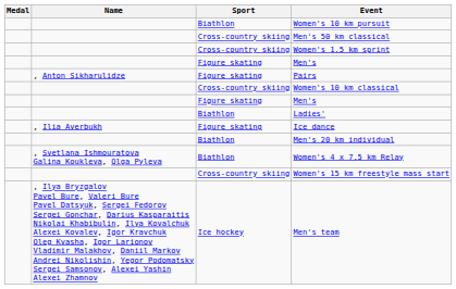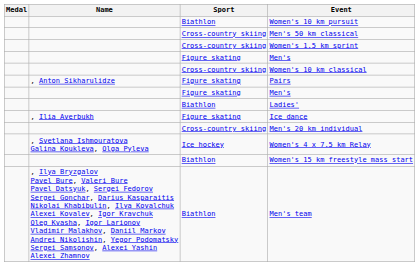 <table class="wikitable sortable" style="font-size:90%">
 <tr>
 <th>Medal</th>
 <th>Name</th>
 <th>Sport</th>
 <th>Event</th>
 </tr>
 <tr>
 <td></td>
 <td></td>
 <td><a href='#'>Biathlon</a></td>
 <td><a href='#'>Women's 10 km pursuit</a></td>
 </tr>
 <tr>
 <td></td>
 <td></td>
 <td><a href='#'>Cross-country skiing</a></td>
 <td><a href='#'>Men's 50 km classical</a></td>
 </tr>
 <tr>
 <td></td>
 <td></td>
 <td><a href='#'>Cross-country skiing</a></td>
 <td><a href='#'>Women's 1.5 km sprint</a></td>
 </tr>
 <tr>
 <td></td>
 <td></td>
 <td><a href='#'>Figure skating</a></td>
 <td><a href='#'>Men's</a></td>
 </tr>
 <tr>
 <td></td>
+<td></td>
+<td><a href='#'>Cross-country skiing</a></td>
+<td><a href='#'>Women's 10 km classical</a></td>
+</tr>
+<tr>
+<td></td>
 <td>, <a href='#'>Anton Sikharulidze</a></td>
 <td><a href='#'>Figure skating</a></td>
 <td><a href='#'>Pairs</a></td>
-</tr>
-<tr>
-<td></td>
-<td></td>
-<td><a href='#'>Cross-country skiing</a></td>
-<td><a href='#'>Women's 10 km classical</a></td>
 </tr>
 <tr>
 <td></td>
 <td></td>
 <td><a href='#'>Figure skating</a></td>
 <td><a href='#'>Men's</a></td>
 </tr>
 <tr>
 <td></td>
 <td></td>
 <td><a href='#'>Biathlon</a></td>
 <td><a href='#'>Ladies'</a></td>
 </tr>
 <tr>
 <td></td>
 <td>, <a href='#'>Ilia Averbukh</a></td>
 <td><a href='#'>Figure skating</a></td>
 <td><a href='#'>Ice dance</a></td>
 </tr>
 <tr>
 <td></td>
 <td></td>
-<td><a href='#'>Biathlon</a></td>
+<td><a href='#'>Cross-country skiing</a></td>
 <td><a href='#'>Men's 20 km individual</a></td>
 </tr>
 <tr>
 <td></td>
 <td>, <a href='#'>Svetlana Ishmouratova</a> <br><a href='#'>Galina Koukleva</a>, <a href='#'>Olga Pyleva</a></td>
-<td><a href='#'>Biathlon</a></td>
+<td><a href='#'>Ice hockey</a></td>
 <td><a href='#'>Women's 4 x 7.5 km Relay</a></td>
 </tr>
 <tr>
 <td></td>
 <td></td>
-<td><a href='#'>Cross-country skiing</a></td>
+<td><a href='#'>Biathlon</a></td>
 <td><a href='#'>Women's 15 km freestyle mass start</a></td>
 </tr>
 <tr>
 <td></td>
 <td>, <a href='#'>Ilya Bryzgalov</a> <br><a href='#'>Pavel Bure</a>, <a href='#'>Valeri Bure</a> <br><a href='#'>Pavel Datsyuk</a>, <a href='#'>Sergei Fedorov</a> <br><a href='#'>Sergei Gonchar</a>, <a href='#'>Darius Kasparaitis</a> <br><a href='#'>Nikolai Khabibulin</a>, <a href='#'>Ilya Kovalchuk</a> <br><a href='#'>Alexei Kovalev</a>, <a href='#'>Igor Kravchuk</a> <br><a href='#'>Oleg Kvasha</a>, <a href='#'>Igor Larionov</a> <br><a href='#'>Vladimir Malakhov</a>, <a href='#'>Daniil Markov</a> <br><a href='#'>Andrei Nikolishin</a>, <a href='#'>Yegor Podomatsky</a> <br><a href='#'>Sergei Samsonov</a>, <a href='#'>Alexei Yashin</a> <br><a href='#'>Alexei Zhamnov</a></td>
-<td><a href='#'>Ice hockey</a></td>
+<td><a href='#'>Biathlon</a></td>
 <td><a href='#'>Men's team</a></td>
 </tr>
 </table>
